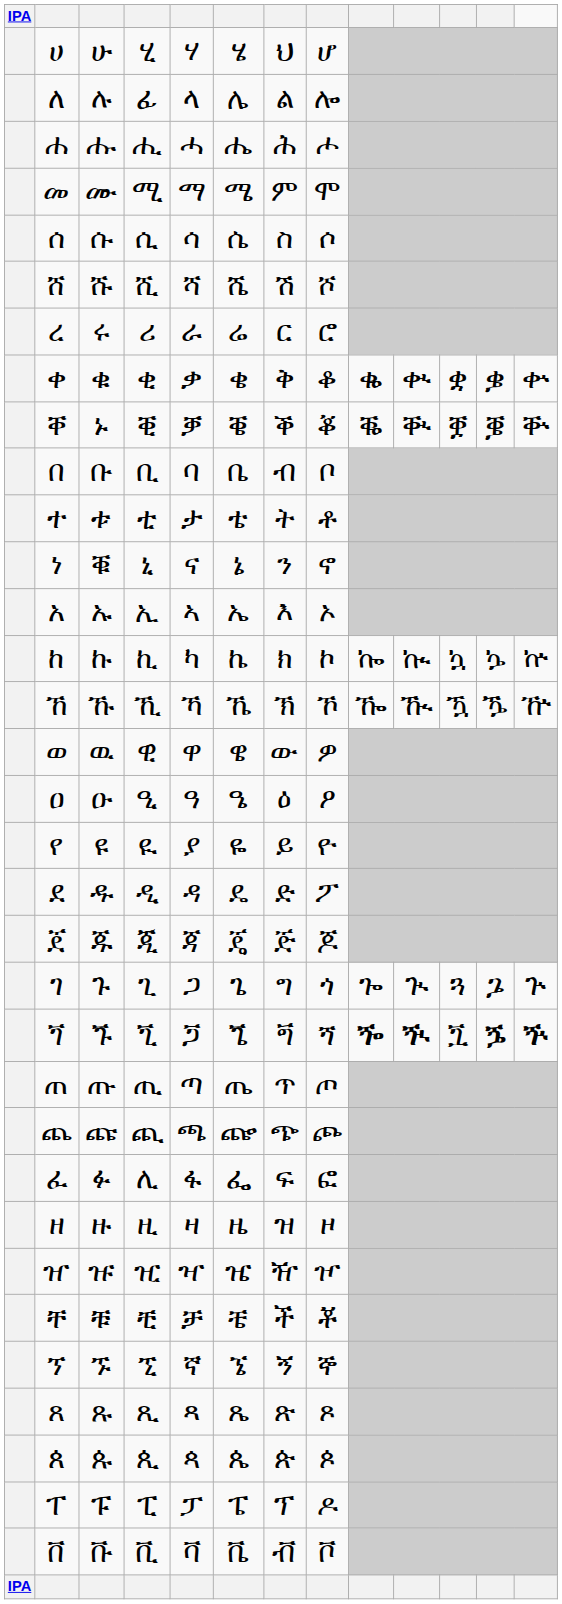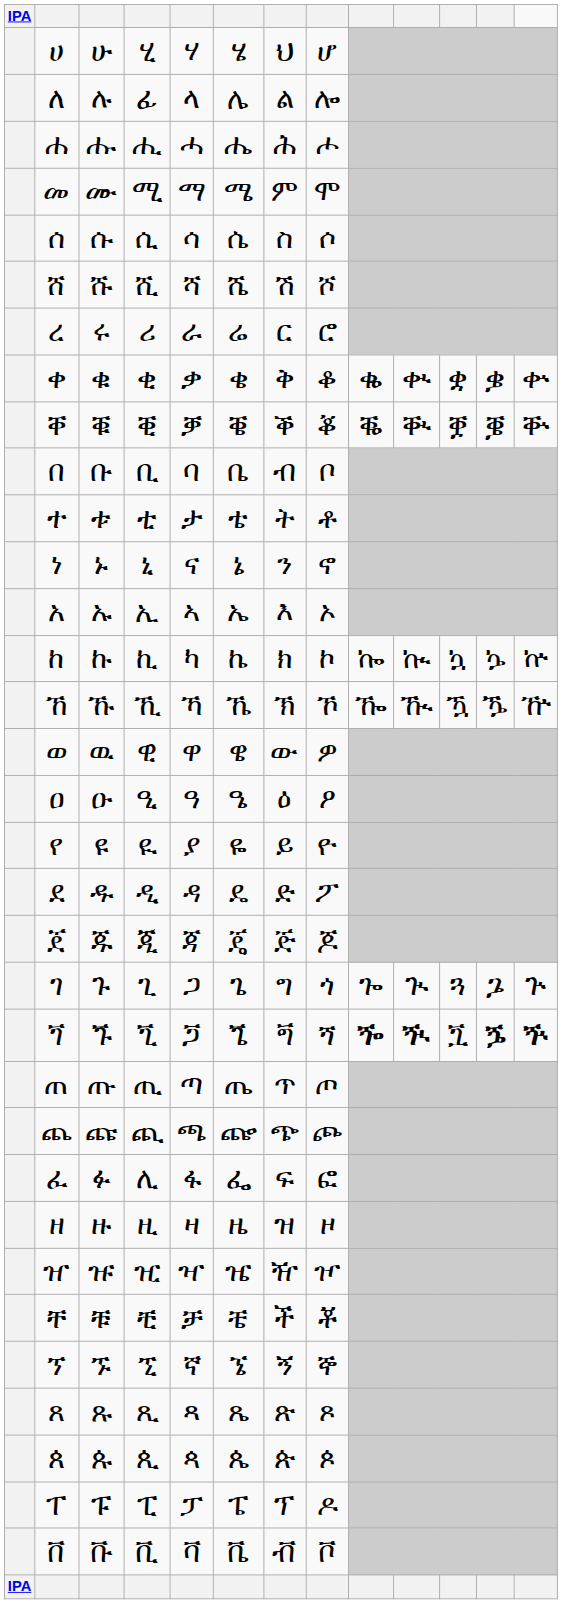 <table class="wikitable" style="text-align:center">
 <tr valign=top>
 <th><a href='#'>IPA</a></th>
 <th></th>
 <th></th>
 <th></th>
 <th></th>
 <th></th>
 <th></th>
 <th></th>
 <th></th>
 <th></th>
 <th></th>
 <th></th>
 </tr>
 <tr style="font-size:2em">
 <th style="font-size:0.5em"></th>
 <td>ሀ</td>
 <td>ሁ</td>
 <td>ሂ</td>
 <td>ሃ</td>
 <td>ሄ</td>
 <td>ህ</td>
 <td>ሆ</td>
 <td colspan="6" style="background:#cccccc"> </td>
 </tr>
 <tr style="font-size:2em">
 <th style="font-size:0.5em"></th>
 <td>ለ</td>
 <td>ሉ</td>
 <td>ፊ</td>
 <td>ላ</td>
 <td>ሌ</td>
 <td>ል</td>
 <td>ሎ</td>
 <td colspan="6" style="background:#cccccc"> </td>
 </tr>
 <tr style="font-size:2em">
 <th style="font-size:0.5em"></th>
 <td>ሐ</td>
 <td>ሑ</td>
 <td>ሒ</td>
 <td>ሓ</td>
 <td>ሔ</td>
 <td>ሕ</td>
 <td>ሖ</td>
 <td colspan="6" style="background:#cccccc"> </td>
 </tr>
 <tr style="font-size:2em">
 <th style="font-size:0.5em"></th>
 <td>መ</td>
 <td>ሙ</td>
 <td>ሚ</td>
 <td>ማ</td>
 <td>ሜ</td>
 <td>ም</td>
 <td>ሞ</td>
 <td colspan="6" style="background:#cccccc"> </td>
 </tr>
 <tr style="font-size:2em">
 <th style="font-size:0.5em"></th>
 <td>ሰ</td>
 <td>ሱ</td>
 <td>ሲ</td>
 <td>ሳ</td>
 <td>ሴ</td>
 <td>ስ</td>
 <td>ሶ</td>
 <td colspan="6" style="background:#cccccc"> </td>
 </tr>
 <tr style="font-size:2em">
 <th style="font-size:0.5em"></th>
 <td>ሸ</td>
 <td>ሹ</td>
 <td>ሺ</td>
 <td>ሻ</td>
 <td>ሼ</td>
 <td>ሽ</td>
 <td>ሾ</td>
 <td colspan="6" style="background:#cccccc"> </td>
 </tr>
 <tr style="font-size:2em">
 <th style="font-size:0.5em"></th>
 <td>ረ</td>
 <td>ሩ</td>
 <td>ሪ</td>
 <td>ራ</td>
 <td>ሬ</td>
 <td>ር</td>
 <td>ሮ</td>
 <td colspan="6" style="background:#cccccc"> </td>
 </tr>
 <tr style="font-size:2em">
 <th style="font-size:0.5em"></th>
 <td>ቀ</td>
 <td>ቁ</td>
 <td>ቂ</td>
 <td>ቃ</td>
 <td>ቄ</td>
 <td>ቅ</td>
 <td>ቆ</td>
 <td>ቈ</td>
 <td>ቊ</td>
 <td>ቋ</td>
 <td>ቌ</td>
 <td>ቍ</td>
 </tr>
 <tr style="font-size:2em">
 <th style="font-size:0.5em"></th>
 <td>ቐ</td>
-<td>ኑ</td>
+<td>ቑ</td>
 <td>ቒ</td>
 <td>ቓ</td>
 <td>ቔ</td>
 <td>ቕ</td>
 <td>ቖ</td>
 <td>ቘ</td>
 <td>ቚ</td>
 <td>ቛ</td>
 <td>ቜ</td>
 <td>ቝ</td>
 </tr>
 <tr style="font-size:2em">
 <th style="font-size:0.5em"></th>
 <td>በ</td>
 <td>ቡ</td>
 <td>ቢ</td>
 <td>ባ</td>
 <td>ቤ</td>
 <td>ብ</td>
 <td>ቦ</td>
 <td colspan="6" style="background:#cccccc"> </td>
 </tr>
 <tr style="font-size:2em">
 <th style="font-size:0.5em"></th>
 <td>ተ</td>
 <td>ቱ</td>
 <td>ቲ</td>
 <td>ታ</td>
 <td>ቴ</td>
 <td>ት</td>
 <td>ቶ</td>
 <td colspan="6" style="background:#cccccc"> </td>
 </tr>
 <tr style="font-size:2em">
 <th style="font-size:0.5em"></th>
 <td>ነ</td>
-<td>ቑ</td>
+<td>ኑ</td>
 <td>ኒ</td>
 <td>ና</td>
 <td>ኔ</td>
 <td>ን</td>
 <td>ኖ</td>
 <td colspan="6" style="background:#cccccc"> </td>
 </tr>
 <tr style="font-size:2em">
 <th style="font-size:0.5em"></th>
 <td>አ</td>
 <td>ኡ</td>
 <td>ኢ</td>
 <td>ኣ</td>
 <td>ኤ</td>
 <td>እ</td>
 <td>ኦ</td>
 <td colspan="6" style="background:#cccccc"> </td>
 </tr>
 <tr style="font-size:2em">
 <th style="font-size:0.5em"></th>
 <td>ከ</td>
 <td>ኩ</td>
 <td>ኪ</td>
 <td>ካ</td>
 <td>ኬ</td>
 <td>ክ</td>
 <td>ኮ</td>
 <td>ኰ</td>
 <td>ኲ</td>
 <td>ኳ</td>
 <td>ኴ</td>
 <td>ኵ</td>
 </tr>
 <tr style="font-size:2em">
 <th style="font-size:0.5em"></th>
 <td>ኸ</td>
 <td>ኹ</td>
 <td>ኺ</td>
 <td>ኻ</td>
 <td>ኼ</td>
 <td>ኽ</td>
 <td>ኾ</td>
 <td>ዀ</td>
 <td>ዂ</td>
 <td>ዃ</td>
 <td>ዄ</td>
 <td>ዅ</td>
 </tr>
 <tr style="font-size:2em">
 <th style="font-size:0.5em"></th>
 <td>ወ</td>
 <td>ዉ</td>
 <td>ዊ</td>
 <td>ዋ</td>
 <td>ዌ</td>
 <td>ው</td>
 <td>ዎ</td>
 <td colspan="6" style="background:#cccccc"> </td>
 </tr>
 <tr style="font-size:2em">
 <th style="font-size:0.5em"></th>
 <td>ዐ</td>
 <td>ዑ</td>
 <td>ዒ</td>
 <td>ዓ</td>
 <td>ዔ</td>
 <td>ዕ</td>
 <td>ዖ</td>
 <td colspan="6" style="background:#cccccc"> </td>
 </tr>
 <tr style="font-size:2em">
 <th style="font-size:0.5em"></th>
 <td>የ</td>
 <td>ዩ</td>
 <td>ዪ</td>
 <td>ያ</td>
 <td>ዬ</td>
 <td>ይ</td>
 <td>ዮ</td>
 <td colspan="6" style="background:#cccccc"> </td>
 </tr>
 <tr style="font-size:2em">
 <th style="font-size:0.5em"></th>
 <td>ደ</td>
 <td>ዱ</td>
 <td>ዲ</td>
 <td>ዳ</td>
 <td>ዴ</td>
 <td>ድ</td>
 <td>ፖ</td>
 <td colspan="6" style="background:#cccccc"> </td>
 </tr>
 <tr style="font-size:2em">
 <th style="font-size:0.5em"></th>
 <td>ጀ</td>
 <td>ጁ</td>
 <td>ጂ</td>
 <td>ጃ</td>
 <td>ጄ</td>
 <td>ጅ</td>
 <td>ጆ</td>
 <td colspan="6" style="background:#cccccc"> </td>
 </tr>
 <tr style="font-size:2em">
 <th style="font-size:0.5em"></th>
 <td>ገ</td>
 <td>ጉ</td>
 <td>ጊ</td>
 <td>ጋ</td>
 <td>ጌ</td>
 <td>ግ</td>
 <td>ጎ</td>
 <td>ጐ</td>
 <td>ጒ</td>
 <td>ጓ</td>
 <td>ጔ</td>
 <td>ጕ</td>
 </tr>
 <tr style="font-size:2em">
 <th style="font-size:0.5em"></th>
 <td>ጘ</td>
 <td>ጙ</td>
 <td>ጚ</td>
 <td>ጛ</td>
 <td>ጜ</td>
 <td>ጝ</td>
 <td>ጞ</td>
 <td>ⶓ</td>
 <td>ⶔ</td>
 <td>ጟ</td>
 <td>ⶕ</td>
 <td>ⶖ</td>
 </tr>
 <tr style="font-size:2em">
 <th style="font-size:0.5em"></th>
 <td>ጠ</td>
 <td>ጡ</td>
 <td>ጢ</td>
 <td>ጣ</td>
 <td>ጤ</td>
 <td>ጥ</td>
 <td>ጦ</td>
 <td colspan="6" style="background:#cccccc"> </td>
 </tr>
 <tr style="font-size:2em">
 <th style="font-size:0.5em"></th>
 <td>ጨ</td>
 <td>ጩ</td>
 <td>ጪ</td>
 <td>ጫ</td>
 <td>ጬ</td>
 <td>ጭ</td>
 <td>ጮ</td>
 <td colspan="6" style="background:#cccccc"> </td>
 </tr>
 <tr style="font-size:2em">
 <th style="font-size:0.5em"></th>
 <td>ፈ</td>
 <td>ፉ</td>
 <td>ሊ</td>
 <td>ፋ</td>
 <td>ፌ</td>
 <td>ፍ</td>
 <td>ፎ</td>
 <td colspan="6" style="background:#cccccc"> </td>
 </tr>
 <tr style="font-size:2em">
 <th style="font-size:0.5em"></th>
 <td>ዘ</td>
 <td>ዙ</td>
 <td>ዚ</td>
 <td>ዛ</td>
 <td>ዜ</td>
 <td>ዝ</td>
 <td>ዞ</td>
 <td colspan="6" style="background:#cccccc"> </td>
 </tr>
 <tr style="font-size:2em">
 <th style="font-size:0.5em"></th>
 <td>ዠ</td>
 <td>ዡ</td>
 <td>ዢ</td>
 <td>ዣ</td>
 <td>ዤ</td>
 <td>ዥ</td>
 <td>ዦ</td>
 <td colspan="6" style="background:#cccccc"> </td>
 </tr>
 <tr style="font-size:2em">
 <th style="font-size:0.5em"></th>
 <td>ቸ</td>
 <td>ቹ</td>
 <td>ቺ</td>
 <td>ቻ</td>
 <td>ቼ</td>
 <td>ች</td>
 <td>ቾ</td>
 <td colspan="6" style="background:#cccccc"> </td>
 </tr>
 <tr style="font-size:2em">
 <th style="font-size:0.5em"></th>
 <td>ኘ</td>
 <td>ኙ</td>
 <td>ኚ</td>
 <td>ኛ</td>
 <td>ኜ</td>
 <td>ኝ</td>
 <td>ኞ</td>
 <td colspan="6" style="background:#cccccc"> </td>
 </tr>
 <tr style="font-size:2em">
 <th style="font-size:0.5em"></th>
 <td>ጸ</td>
 <td>ጹ</td>
 <td>ጺ</td>
 <td>ጻ</td>
 <td>ጼ</td>
 <td>ጽ</td>
 <td>ጾ</td>
 <td colspan="6" style="background:#cccccc"> </td>
 </tr>
 <tr style="font-size:2em">
 <th style="font-size:0.5em"></th>
 <td>ጰ</td>
 <td>ጱ</td>
 <td>ጲ</td>
 <td>ጳ</td>
 <td>ጴ</td>
 <td>ጵ</td>
 <td>ጶ</td>
 <td colspan="6" style="background:#cccccc"> </td>
 </tr>
 <tr style="font-size:2em">
 <th style="font-size:0.5em"></th>
 <td>ፐ</td>
 <td>ፑ</td>
 <td>ፒ</td>
 <td>ፓ</td>
 <td>ፔ</td>
 <td>ፕ</td>
 <td>ዶ</td>
 <td colspan="6" style="background:#cccccc"> </td>
 </tr>
 <tr style="font-size:2em">
 <th style="font-size:0.5em"></th>
 <td>ቨ</td>
 <td>ቩ</td>
 <td>ቪ</td>
 <td>ቫ</td>
 <td>ቬ</td>
 <td>ቭ</td>
 <td>ቮ</td>
 <td colspan="6" style="background:#cccccc"> </td>
 </tr>
 <tr>
 <th><a href='#'>IPA</a></th>
 <th></th>
 <th></th>
 <th></th>
 <th></th>
 <th></th>
 <th></th>
 <th></th>
 <th></th>
 <th></th>
 <th></th>
 <th></th>
 <th></th>
 </tr>
 </table>
